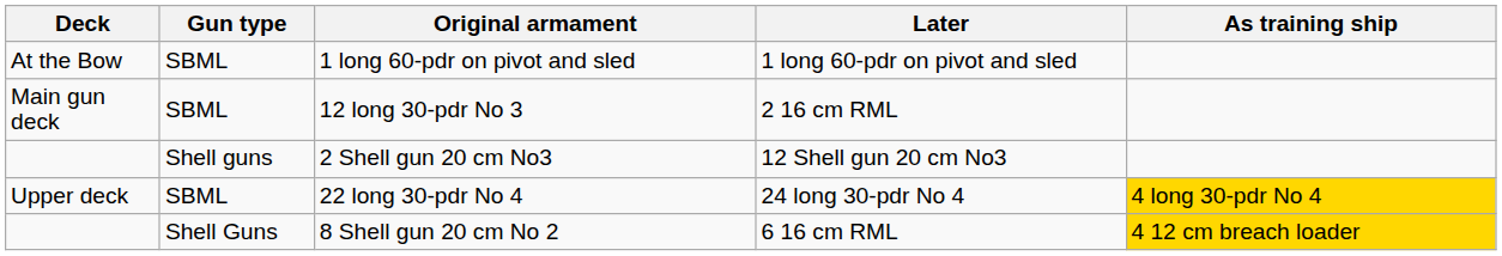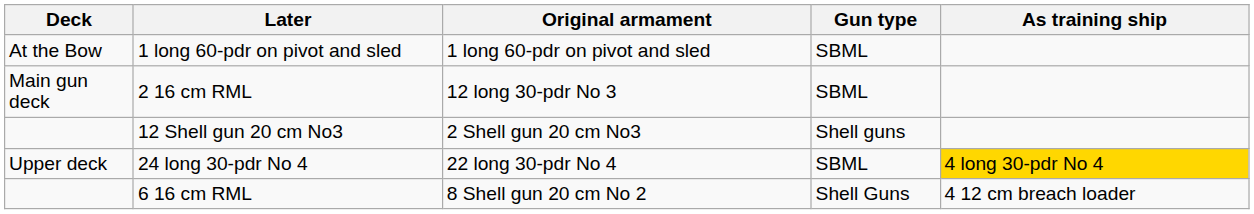 <table class="wikitable">
 <tr>
 <th width="100">Deck</th>
+<th width="250">Later</th>
+<th width="300">Original armament</th>
 <th width="100">Gun type</th>
-<th width="300">Original armament</th>
-<th width="250">Later</th>
 <th width="250">As training ship</th>
 </tr>
 <tr>
 <td>At the Bow</td>
-<td>SBML</td>
 <td>1 long 60-pdr on pivot and sled</td>
 <td>1 long 60-pdr on pivot and sled</td>
+<td>SBML</td>
 <td></td>
 </tr>
 <tr>
 <td>Main gun deck</td>
+<td>2 16 cm RML</td>
+<td>12 long 30-pdr No 3</td>
 <td>SBML</td>
-<td>12 long 30-pdr No 3</td>
-<td>2 16 cm RML</td>
 <td></td>
 </tr>
 <tr>
 <td></td>
+<td>12 Shell gun 20 cm No3</td>
+<td>2 Shell gun 20 cm No3</td>
 <td>Shell guns</td>
-<td>2 Shell gun 20 cm No3</td>
-<td>12 Shell gun 20 cm No3</td>
 <td></td>
 </tr>
 <tr>
 <td>Upper deck</td>
+<td>24 long 30-pdr No 4</td>
+<td>22 long 30-pdr No 4</td>
 <td>SBML</td>
-<td>22 long 30-pdr No 4</td>
-<td>24 long 30-pdr No 4</td>
 <td style="background: gold;">4 long 30-pdr No 4</td>
 </tr>
 <tr>
 <td></td>
+<td>6 16 cm RML</td>
+<td>8 Shell gun 20 cm No 2</td>
 <td>Shell Guns</td>
-<td>8 Shell gun 20 cm No 2</td>
-<td>6 16 cm RML</td>
-<td style="background: gold;">4 12 cm breach loader</td>
+<td>4 12 cm breach loader</td>
 </tr>
 </table>
